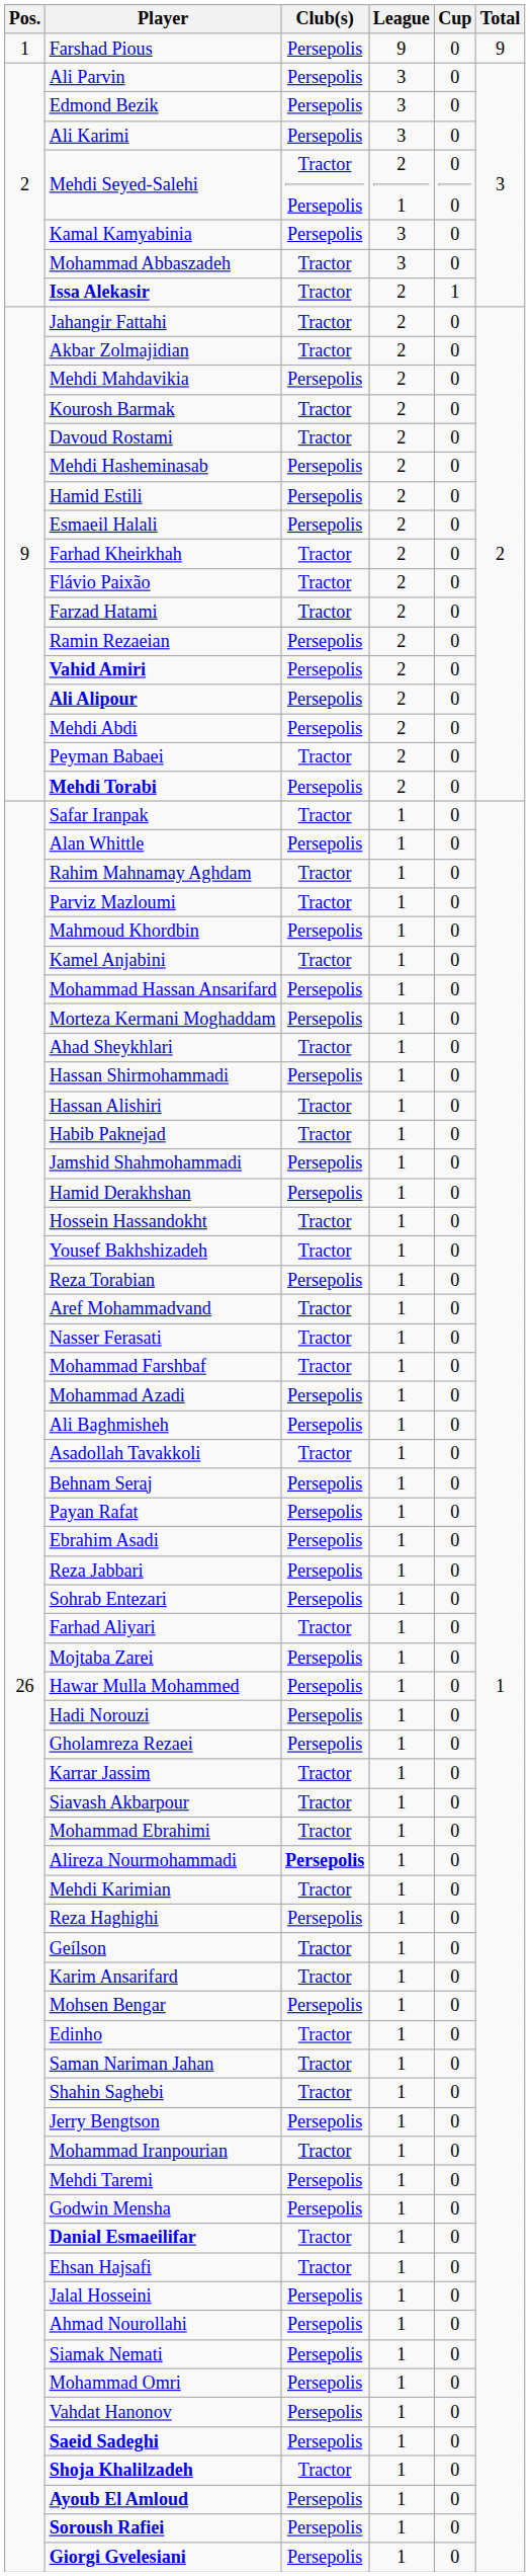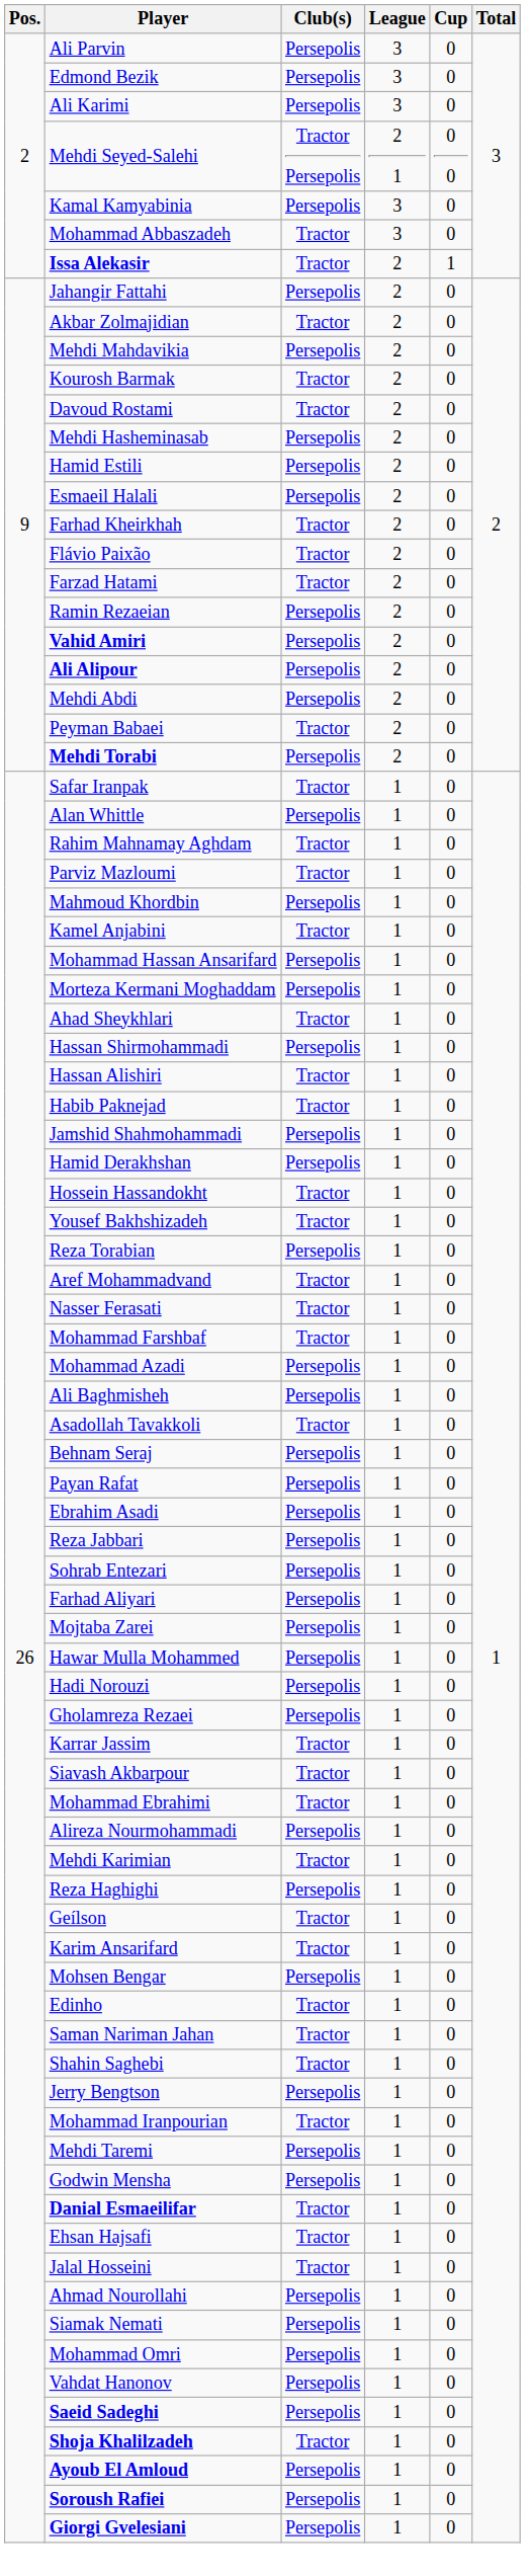 <table class="wikitable" style="text-align: center">
 <tr>
 <th>Pos.</th>
 <th>Player</th>
 <th>Club(s)</th>
 <th>League</th>
 <th>Cup</th>
 <th>Total</th>
-</tr>
-<tr>
-<td>1</td>
-<td align="left"> <a href='#'>Farshad Pious</a></td>
-<td><a href='#'>Persepolis</a></td>
-<td>9</td>
-<td>0</td>
-<td>9</td>
 </tr>
 <tr>
 <td rowspan=7>2</td>
 <td align="left"> <a href='#'>Ali Parvin</a></td>
 <td><a href='#'>Persepolis</a></td>
 <td>3</td>
 <td>0</td>
 <td rowspan=7>3</td>
 </tr>
 <tr>
 <td align="left"> <a href='#'>Edmond Bezik</a></td>
 <td><a href='#'>Persepolis</a></td>
 <td>3</td>
 <td>0</td>
 </tr>
 <tr>
 <td align="left"> <a href='#'>Ali Karimi</a></td>
 <td><a href='#'>Persepolis</a></td>
 <td>3</td>
 <td>0</td>
 </tr>
 <tr>
 <td align="left"> <a href='#'>Mehdi Seyed-Salehi</a></td>
 <td><a href='#'>Tractor</a><hr><a href='#'>Persepolis</a></td>
 <td>2<hr>1</td>
 <td>0<hr>0</td>
 </tr>
 <tr>
 <td align="left"> <a href='#'>Kamal Kamyabinia</a></td>
 <td><a href='#'>Persepolis</a></td>
 <td>3</td>
 <td>0</td>
 </tr>
 <tr>
 <td align="left"> <a href='#'>Mohammad Abbaszadeh</a></td>
 <td><a href='#'>Tractor</a></td>
 <td>3</td>
 <td>0</td>
 </tr>
 <tr>
 <td align="left"> <strong><a href='#'>Issa Alekasir</a></strong></td>
 <td><a href='#'>Tractor</a></td>
 <td>2</td>
 <td>1</td>
 </tr>
 <tr>
 <td rowspan=17>9</td>
 <td align="left"> <a href='#'>Jahangir Fattahi</a></td>
-<td><a href='#'>Tractor</a></td>
+<td><a href='#'>Persepolis</a></td>
 <td>2</td>
 <td>0</td>
 <td rowspan=17>2</td>
 </tr>
 <tr>
 <td align="left"> <a href='#'>Akbar Zolmajidian</a></td>
 <td><a href='#'>Tractor</a></td>
 <td>2</td>
 <td>0</td>
 </tr>
 <tr>
 <td align="left"> <a href='#'>Mehdi Mahdavikia</a></td>
 <td><a href='#'>Persepolis</a></td>
 <td>2</td>
 <td>0</td>
 </tr>
 <tr>
 <td align="left"> <a href='#'>Kourosh Barmak</a></td>
 <td><a href='#'>Tractor</a></td>
 <td>2</td>
 <td>0</td>
 </tr>
 <tr>
 <td align="left"> <a href='#'>Davoud Rostami</a></td>
 <td><a href='#'>Tractor</a></td>
 <td>2</td>
 <td>0</td>
 </tr>
 <tr>
 <td align="left"> <a href='#'>Mehdi Hasheminasab</a></td>
 <td><a href='#'>Persepolis</a></td>
 <td>2</td>
 <td>0</td>
 </tr>
 <tr>
 <td align="left"> <a href='#'>Hamid Estili</a></td>
 <td><a href='#'>Persepolis</a></td>
 <td>2</td>
 <td>0</td>
 </tr>
 <tr>
 <td align="left"> <a href='#'>Esmaeil Halali</a></td>
 <td><a href='#'>Persepolis</a></td>
 <td>2</td>
 <td>0</td>
 </tr>
 <tr>
 <td align="left"> <a href='#'>Farhad Kheirkhah</a></td>
 <td><a href='#'>Tractor</a></td>
 <td>2</td>
 <td>0</td>
 </tr>
 <tr>
 <td align="left"> <a href='#'>Flávio Paixão</a></td>
 <td><a href='#'>Tractor</a></td>
 <td>2</td>
 <td>0</td>
 </tr>
 <tr>
 <td align="left"> <a href='#'>Farzad Hatami</a></td>
 <td><a href='#'>Tractor</a></td>
 <td>2</td>
 <td>0</td>
 </tr>
 <tr>
 <td align="left"> <a href='#'>Ramin Rezaeian</a></td>
 <td><a href='#'>Persepolis</a></td>
 <td>2</td>
 <td>0</td>
 </tr>
 <tr>
 <td align="left"> <strong><a href='#'>Vahid Amiri</a></strong></td>
 <td><a href='#'>Persepolis</a></td>
 <td>2</td>
 <td>0</td>
 </tr>
 <tr>
 <td align="left"> <strong><a href='#'>Ali Alipour</a></strong></td>
 <td><a href='#'>Persepolis</a></td>
 <td>2</td>
 <td>0</td>
 </tr>
 <tr>
 <td align="left"> <a href='#'>Mehdi Abdi</a></td>
 <td><a href='#'>Persepolis</a></td>
 <td>2</td>
 <td>0</td>
 </tr>
 <tr>
 <td align="left"> <a href='#'>Peyman Babaei</a></td>
 <td><a href='#'>Tractor</a></td>
 <td>2</td>
 <td>0</td>
 </tr>
 <tr>
 <td align="left"> <strong><a href='#'>Mehdi Torabi</a></strong></td>
 <td><a href='#'>Persepolis</a></td>
 <td>2</td>
 <td>0</td>
 </tr>
 <tr>
 <td rowspan=61>26</td>
 <td align="left"> <a href='#'>Safar Iranpak</a></td>
 <td><a href='#'>Tractor</a></td>
 <td>1</td>
 <td>0</td>
 <td rowspan=61>1</td>
 </tr>
 <tr>
 <td align="left"> <a href='#'>Alan Whittle</a></td>
 <td><a href='#'>Persepolis</a></td>
 <td>1</td>
 <td>0</td>
 </tr>
 <tr>
 <td align="left"> <a href='#'>Rahim Mahnamay Aghdam</a></td>
 <td><a href='#'>Tractor</a></td>
 <td>1</td>
 <td>0</td>
 </tr>
 <tr>
 <td align="left"> <a href='#'>Parviz Mazloumi</a></td>
 <td><a href='#'>Tractor</a></td>
 <td>1</td>
 <td>0</td>
 </tr>
 <tr>
 <td align="left"> <a href='#'>Mahmoud Khordbin</a></td>
 <td><a href='#'>Persepolis</a></td>
 <td>1</td>
 <td>0</td>
 </tr>
 <tr>
 <td align="left"> <a href='#'>Kamel Anjabini</a></td>
 <td><a href='#'>Tractor</a></td>
 <td>1</td>
 <td>0</td>
 </tr>
 <tr>
 <td align="left"> <a href='#'>Mohammad Hassan Ansarifard</a></td>
 <td><a href='#'>Persepolis</a></td>
 <td>1</td>
 <td>0</td>
 </tr>
 <tr>
 <td align="left"> <a href='#'>Morteza Kermani Moghaddam</a></td>
 <td align="center"><a href='#'>Persepolis</a></td>
 <td>1</td>
 <td>0</td>
 </tr>
 <tr>
 <td align="left"> <a href='#'>Ahad Sheykhlari</a></td>
 <td><a href='#'>Tractor</a></td>
 <td>1</td>
 <td>0</td>
 </tr>
 <tr>
 <td align="left"> <a href='#'>Hassan Shirmohammadi</a></td>
 <td><a href='#'>Persepolis</a></td>
 <td>1</td>
 <td>0</td>
 </tr>
 <tr>
 <td align="left"> <a href='#'>Hassan Alishiri</a></td>
 <td><a href='#'>Tractor</a></td>
 <td>1</td>
 <td>0</td>
 </tr>
 <tr>
 <td align="left"> <a href='#'>Habib Paknejad</a></td>
 <td><a href='#'>Tractor</a></td>
 <td>1</td>
 <td>0</td>
 </tr>
 <tr>
 <td align="left"> <a href='#'>Jamshid Shahmohammadi</a></td>
 <td><a href='#'>Persepolis</a></td>
 <td>1</td>
 <td>0</td>
 </tr>
 <tr>
 <td align="left"> <a href='#'>Hamid Derakhshan</a></td>
 <td><a href='#'>Persepolis</a></td>
 <td>1</td>
 <td>0</td>
 </tr>
 <tr>
 <td align="left"> <a href='#'>Hossein Hassandokht</a></td>
 <td><a href='#'>Tractor</a></td>
 <td>1</td>
 <td>0</td>
 </tr>
 <tr>
 <td align="left"> <a href='#'>Yousef Bakhshizadeh</a></td>
 <td><a href='#'>Tractor</a></td>
 <td>1</td>
 <td>0</td>
 </tr>
 <tr>
 <td align="left"> <a href='#'>Reza Torabian</a></td>
 <td><a href='#'>Persepolis</a></td>
 <td>1</td>
 <td>0</td>
 </tr>
 <tr>
 <td align="left"> <a href='#'>Aref Mohammadvand</a></td>
 <td><a href='#'>Tractor</a></td>
 <td>1</td>
 <td>0</td>
 </tr>
 <tr>
 <td align="left"> <a href='#'>Nasser Ferasati</a></td>
 <td><a href='#'>Tractor</a></td>
 <td>1</td>
 <td>0</td>
 </tr>
 <tr>
 <td align="left"> <a href='#'>Mohammad Farshbaf</a></td>
 <td><a href='#'>Tractor</a></td>
 <td>1</td>
 <td>0</td>
 </tr>
 <tr>
 <td align="left"> <a href='#'>Mohammad Azadi</a></td>
 <td><a href='#'>Persepolis</a></td>
 <td>1</td>
 <td>0</td>
 </tr>
 <tr>
 <td align="left"> <a href='#'>Ali Baghmisheh</a></td>
 <td><a href='#'>Persepolis</a></td>
 <td>1</td>
 <td>0</td>
 </tr>
 <tr>
 <td align="left"> <a href='#'>Asadollah Tavakkoli</a></td>
 <td><a href='#'>Tractor</a></td>
 <td>1</td>
 <td>0</td>
 </tr>
 <tr>
 <td align="left"> <a href='#'>Behnam Seraj</a></td>
 <td><a href='#'>Persepolis</a></td>
 <td>1</td>
 <td>0</td>
 </tr>
 <tr>
 <td align="left"> <a href='#'>Payan Rafat</a></td>
 <td><a href='#'>Persepolis</a></td>
 <td>1</td>
 <td>0</td>
 </tr>
 <tr>
 <td align="left"> <a href='#'>Ebrahim Asadi</a></td>
 <td><a href='#'>Persepolis</a></td>
 <td>1</td>
 <td>0</td>
 </tr>
 <tr>
 <td align="left"> <a href='#'>Reza Jabbari</a></td>
 <td><a href='#'>Persepolis</a></td>
 <td>1</td>
 <td>0</td>
 </tr>
 <tr>
 <td align="left"> <a href='#'>Sohrab Entezari</a></td>
 <td><a href='#'>Persepolis</a></td>
 <td>1</td>
 <td>0</td>
 </tr>
 <tr>
 <td align="left"> <a href='#'>Farhad Aliyari</a></td>
-<td><a href='#'>Tractor</a></td>
+<td><a href='#'>Persepolis</a></td>
 <td>1</td>
 <td>0</td>
 </tr>
 <tr>
 <td align="left"> <a href='#'>Mojtaba Zarei</a></td>
 <td><a href='#'>Persepolis</a></td>
 <td>1</td>
 <td>0</td>
 </tr>
 <tr>
 <td align="left"> <a href='#'>Hawar Mulla Mohammed</a></td>
 <td><a href='#'>Persepolis</a></td>
 <td>1</td>
 <td>0</td>
 </tr>
 <tr>
 <td align="left"> <a href='#'>Hadi Norouzi</a></td>
 <td><a href='#'>Persepolis</a></td>
 <td>1</td>
 <td>0</td>
 </tr>
 <tr>
 <td align="left"> <a href='#'>Gholamreza Rezaei</a></td>
 <td><a href='#'>Persepolis</a></td>
 <td>1</td>
 <td>0</td>
 </tr>
 <tr>
 <td align="left"> <a href='#'>Karrar Jassim</a></td>
 <td><a href='#'>Tractor</a></td>
 <td>1</td>
 <td>0</td>
 </tr>
 <tr>
 <td align="left"> <a href='#'>Siavash Akbarpour</a></td>
 <td><a href='#'>Tractor</a></td>
 <td>1</td>
 <td>0</td>
 </tr>
 <tr>
 <td align="left"> <a href='#'>Mohammad Ebrahimi</a></td>
 <td><a href='#'>Tractor</a></td>
 <td>1</td>
 <td>0</td>
 </tr>
 <tr>
 <td align="left"> <a href='#'>Alireza Nourmohammadi</a></td>
-<td><strong><a href='#'>Persepolis</a></strong></td>
+<td><a href='#'>Persepolis</a></td>
 <td>1</td>
 <td>0</td>
 </tr>
 <tr>
 <td align="left"> <a href='#'>Mehdi Karimian</a></td>
 <td><a href='#'>Tractor</a></td>
 <td>1</td>
 <td>0</td>
 </tr>
 <tr>
 <td align="left"> <a href='#'>Reza Haghighi</a></td>
 <td><a href='#'>Persepolis</a></td>
 <td>1</td>
 <td>0</td>
 </tr>
 <tr>
 <td align="left"> <a href='#'>Geílson</a></td>
 <td><a href='#'>Tractor</a></td>
 <td>1</td>
 <td>0</td>
 </tr>
 <tr>
 <td align="left"> <a href='#'>Karim Ansarifard</a></td>
 <td><a href='#'>Tractor</a></td>
 <td>1</td>
 <td>0</td>
 </tr>
 <tr>
 <td align="left"> <a href='#'>Mohsen Bengar</a></td>
 <td><a href='#'>Persepolis</a></td>
 <td>1</td>
 <td>0</td>
 </tr>
 <tr>
 <td align="left"> <a href='#'>Edinho</a></td>
 <td><a href='#'>Tractor</a></td>
 <td>1</td>
 <td>0</td>
 </tr>
 <tr>
 <td align="left"> <a href='#'>Saman Nariman Jahan</a></td>
 <td><a href='#'>Tractor</a></td>
 <td>1</td>
 <td>0</td>
 </tr>
 <tr>
 <td align="left"> <a href='#'>Shahin Saghebi</a></td>
 <td><a href='#'>Tractor</a></td>
 <td>1</td>
 <td>0</td>
 </tr>
 <tr>
 <td align="left"> <a href='#'>Jerry Bengtson</a></td>
 <td><a href='#'>Persepolis</a></td>
 <td>1</td>
 <td>0</td>
 </tr>
 <tr>
 <td align="left"> <a href='#'>Mohammad Iranpourian</a></td>
 <td><a href='#'>Tractor</a></td>
 <td>1</td>
 <td>0</td>
 </tr>
 <tr>
 <td align="left"> <a href='#'>Mehdi Taremi</a></td>
 <td><a href='#'>Persepolis</a></td>
 <td>1</td>
 <td>0</td>
 </tr>
 <tr>
 <td align="left"> <a href='#'>Godwin Mensha</a></td>
 <td><a href='#'>Persepolis</a></td>
 <td>1</td>
 <td>0</td>
 </tr>
 <tr>
 <td align="left"> <strong><a href='#'>Danial Esmaeilifar</a></strong></td>
 <td><a href='#'>Tractor</a></td>
 <td>1</td>
 <td>0</td>
 </tr>
 <tr>
 <td align="left"> <a href='#'>Ehsan Hajsafi</a></td>
 <td><a href='#'>Tractor</a></td>
 <td>1</td>
 <td>0</td>
 </tr>
 <tr>
 <td align="left"> <a href='#'>Jalal Hosseini</a></td>
-<td><a href='#'>Persepolis</a></td>
+<td><a href='#'>Tractor</a></td>
 <td>1</td>
 <td>0</td>
 </tr>
 <tr>
 <td align="left"> <a href='#'>Ahmad Nourollahi</a></td>
 <td><a href='#'>Persepolis</a></td>
 <td>1</td>
 <td>0</td>
 </tr>
 <tr>
 <td align="left"> <a href='#'>Siamak Nemati</a></td>
 <td><a href='#'>Persepolis</a></td>
 <td>1</td>
 <td>0</td>
 </tr>
 <tr>
 <td align="left"> <a href='#'>Mohammad Omri</a></td>
 <td><a href='#'>Persepolis</a></td>
 <td>1</td>
 <td>0</td>
 </tr>
 <tr>
 <td align="left"> <a href='#'>Vahdat Hanonov</a></td>
 <td><a href='#'>Persepolis</a></td>
 <td>1</td>
 <td>0</td>
 </tr>
 <tr>
 <td align="left"> <strong><a href='#'>Saeid Sadeghi</a></strong></td>
 <td><a href='#'>Persepolis</a></td>
 <td>1</td>
 <td>0</td>
 </tr>
 <tr>
 <td align="left"> <strong><a href='#'>Shoja Khalilzadeh</a></strong></td>
 <td><a href='#'>Tractor</a></td>
 <td>1</td>
 <td>0</td>
 </tr>
 <tr>
 <td align="left"> <strong><a href='#'>Ayoub El Amloud</a></strong></td>
 <td><a href='#'>Persepolis</a></td>
 <td>1</td>
 <td>0</td>
 </tr>
 <tr>
 <td align="left"> <strong><a href='#'>Soroush Rafiei</a></strong></td>
 <td><a href='#'>Persepolis</a></td>
 <td>1</td>
 <td>0</td>
 </tr>
 <tr>
 <td align="left"> <strong><a href='#'>Giorgi Gvelesiani</a></strong></td>
 <td><a href='#'>Persepolis</a></td>
 <td>1</td>
 <td>0</td>
 </tr>
 </table>
